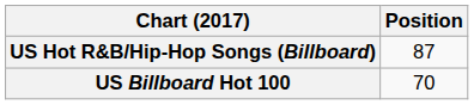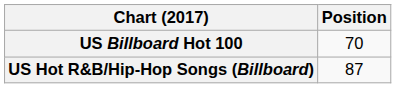 <table class="wikitable sortable plainrowheaders" style="text-align:center;">
 <tr>
 <th>Chart (2017)</th>
 <th>Position</th>
 </tr>
 <tr>
+<th scope="row">US <em>Billboard</em> Hot 100</th>
+<td>70</td>
+</tr>
+<tr>
 <th scope="row">US Hot R&B/Hip-Hop Songs (<em>Billboard</em>)</th>
 <td>87</td>
 </tr>
-<tr>
-<th scope="row">US <em>Billboard</em> Hot 100</th>
-<td>70</td>
-</tr>
 </table>
